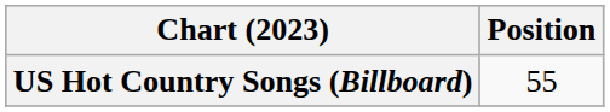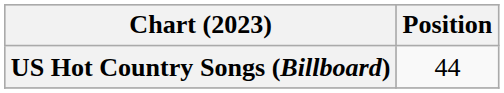 <table class="wikitable plainrowheaders" style="text-align:center">
 <tr>
 <th scope="col">Chart (2023)</th>
 <th scope="col">Position</th>
 </tr>
 <tr>
 <th scope="row">US Hot Country Songs (<em>Billboard</em>)</th>
-<td>55</td>
+<td>44</td>
 </tr>
 </table>
